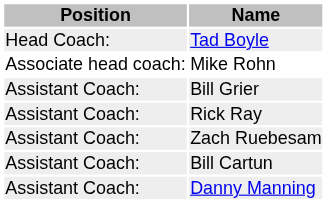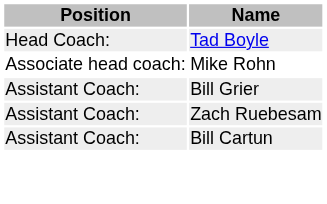 <table class="toccolours">
 <tr>
 <th bgcolor=silver>Position</th>
 <th bgcolor=silver>Name</th>
 </tr>
 <tr bgcolor=#eeeeee>
 <td>Head Coach:</td>
 <td><a href='#'>Tad Boyle</a></td>
 </tr>
 <tr>
 <td>Associate head coach:</td>
 <td>Mike Rohn</td>
 </tr>
 <tr bgcolor=#eeeeee>
 <td>Assistant Coach:</td>
 <td>Bill Grier</td>
 </tr>
 <tr bgcolor=#eeeeee>
 <td>Assistant Coach:</td>
-<td>Rick Ray</td>
-</tr>
-<tr bgcolor=#eeeeee>
-<td>Assistant Coach:</td>
 <td>Zach Ruebesam</td>
 </tr>
 <tr bgcolor=#eeeeee>
 <td>Assistant Coach:</td>
 <td>Bill Cartun</td>
 </tr>
-<tr bgcolor=#eeeeee>
-<td Assistant Coach:>Assistant Coach:</td>
-<td><a href='#'>Danny Manning</a></td>
-</tr>
 </table>
